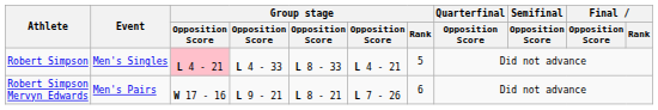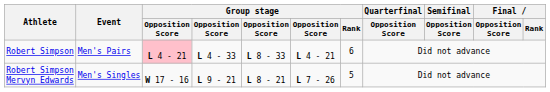 <table class="wikitable" style="font-size:88%; text-align:center">
 <tr>
 <th rowspan=2>Athlete</th>
 <th rowspan=2>Event</th>
 <th colspan=5>Group stage</th>
 <th>Quarterfinal</th>
 <th>Semifinal</th>
 <th colspan=2>Final / </th>
 </tr>
 <tr style="font-size:95%">
 <th>Opposition<br>Score</th>
 <th>Opposition<br>Score</th>
 <th>Opposition<br>Score</th>
 <th>Opposition<br>Score</th>
 <th>Rank</th>
 <th>Opposition<br>Score</th>
 <th>Opposition<br>Score</th>
 <th>Opposition<br>Score</th>
 <th>Rank</th>
 </tr>
 <tr>
 <td align=left><a href='#'>Robert Simpson</a></td>
-<td align=left><a href='#'>Men's Singles</a></td>
+<td align=left><a href='#'>Men's Pairs</a></td>
 <td style="background: pink;"><br><strong>L</strong> 4 - 21</td>
 <td><br><strong>L</strong> 4 - 33</td>
 <td><br><strong>L</strong> 8 - 33</td>
 <td><br><strong>L</strong> 4 - 21</td>
-<td>5</td>
+<td>6</td>
 <td colspan=4>Did not advance</td>
 </tr>
 <tr>
 <td align=left><a href='#'>Robert Simpson</a><br><a href='#'>Mervyn Edwards</a></td>
-<td align=left><a href='#'>Men's Pairs</a></td>
+<td align=left><a href='#'>Men's Singles</a></td>
 <td><br><strong>W</strong> 17 - 16</td>
 <td><br><strong>L</strong> 9 - 21</td>
 <td><br><strong>L</strong> 8 - 21</td>
 <td><br><strong>L</strong> 7 - 26</td>
-<td>6</td>
+<td>5</td>
 <td colspan=4>Did not advance</td>
 </tr>
 </table>
